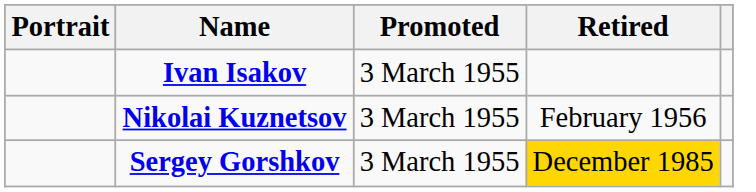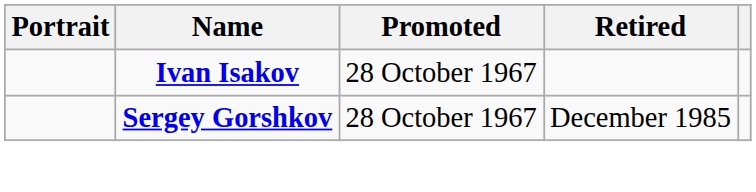 <table class="wikitable" style="text-align:center">
 <tr>
 <th>Portrait</th>
 <th>Name<br></th>
 <th>Promoted</th>
 <th>Retired</th>
 <th></th>
 </tr>
 <tr>
 <td></td>
 <td><strong><a href='#'>Ivan Isakov</a></strong><br></td>
-<td>3 March 1955</td>
+<td>28 October 1967</td>
 <td></td>
 <td></td>
 </tr>
 <tr>
 <td></td>
-<td><strong><a href='#'>Nikolai Kuznetsov</a></strong><br></td>
-<td>3 March 1955</td>
-<td>February 1956</td>
-<td></td>
-</tr>
-<tr>
-<td></td>
 <td><strong><a href='#'>Sergey Gorshkov</a></strong><br></td>
-<td>3 March 1955</td>
-<td style="background: gold;">December 1985</td>
+<td>28 October 1967</td>
+<td>December 1985</td>
 <td></td>
 </tr>
 </table>
